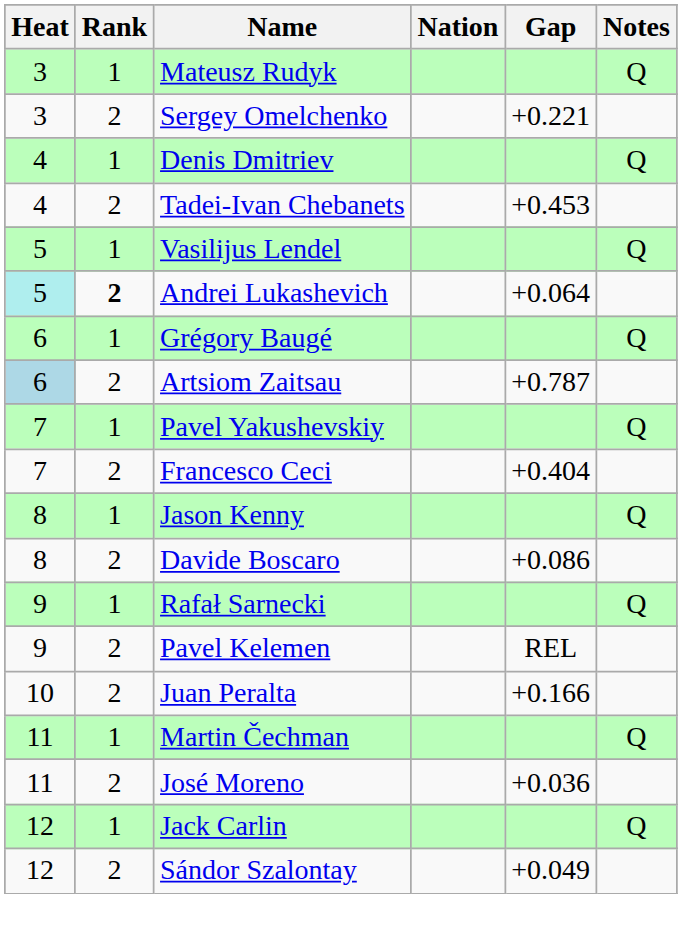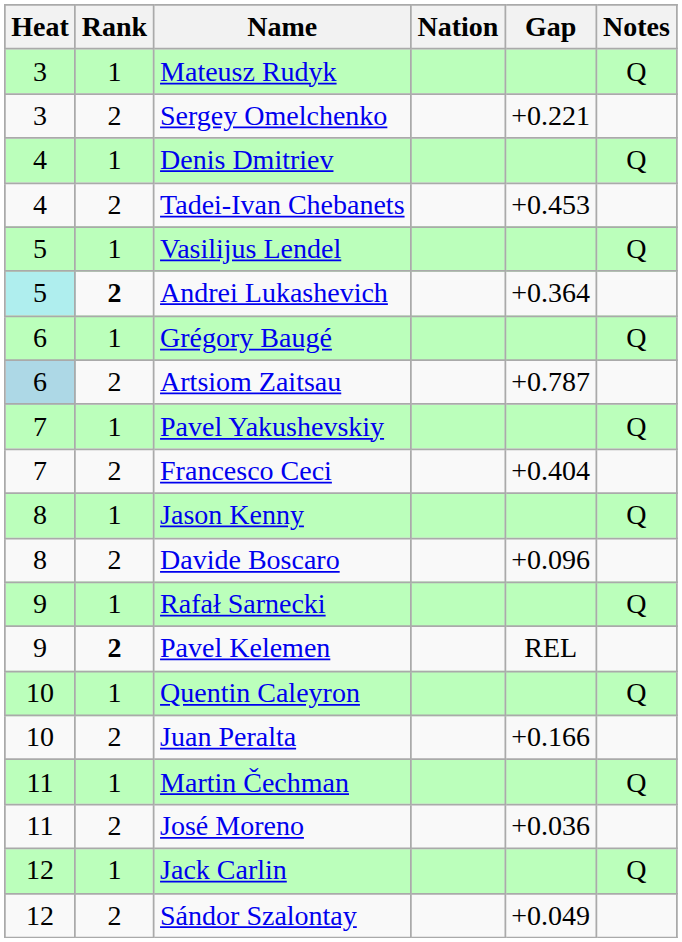 <table class="wikitable sortable" style="text-align:center">
 <tr>
 <th>Heat</th>
 <th>Rank</th>
 <th>Name</th>
 <th>Nation</th>
 <th>Gap</th>
 <th>Notes</th>
 </tr>
 <tr bgcolor=bbffbb>
 <td>3</td>
 <td>1</td>
 <td align=left><a href='#'>Mateusz Rudyk</a></td>
 <td align=left></td>
 <td></td>
 <td>Q</td>
 </tr>
 <tr>
 <td>3</td>
 <td>2</td>
 <td align=left><a href='#'>Sergey Omelchenko</a></td>
 <td align=left></td>
 <td>+0.221</td>
 <td></td>
 </tr>
 <tr bgcolor=bbffbb>
 <td>4</td>
 <td>1</td>
 <td align=left><a href='#'>Denis Dmitriev</a></td>
 <td align=left></td>
 <td></td>
 <td>Q</td>
 </tr>
 <tr>
 <td>4</td>
 <td>2</td>
 <td align=left><a href='#'>Tadei-Ivan Chebanets</a></td>
 <td align=left></td>
 <td>+0.453</td>
 <td></td>
 </tr>
 <tr bgcolor=bbffbb>
 <td>5</td>
 <td>1</td>
 <td align=left><a href='#'>Vasilijus Lendel</a></td>
 <td align=left></td>
 <td></td>
 <td>Q</td>
 </tr>
 <tr>
 <td style="background: paleturquoise;">5</td>
 <td><strong>2</strong></td>
 <td align=left><a href='#'>Andrei Lukashevich</a></td>
 <td align=left></td>
-<td>+0.064</td>
+<td>+0.364</td>
 <td></td>
 </tr>
 <tr bgcolor=bbffbb>
 <td>6</td>
 <td>1</td>
 <td align=left><a href='#'>Grégory Baugé</a></td>
 <td align=left></td>
 <td></td>
 <td>Q</td>
 </tr>
 <tr>
 <td style="background: lightblue;">6</td>
 <td>2</td>
 <td align=left><a href='#'>Artsiom Zaitsau</a></td>
 <td align=left></td>
 <td>+0.787</td>
 <td></td>
 </tr>
 <tr bgcolor=bbffbb>
 <td>7</td>
 <td>1</td>
 <td align=left><a href='#'>Pavel Yakushevskiy</a></td>
 <td align=left></td>
 <td></td>
 <td>Q</td>
 </tr>
 <tr>
 <td>7</td>
 <td>2</td>
 <td align=left><a href='#'>Francesco Ceci</a></td>
 <td align=left></td>
 <td>+0.404</td>
 <td></td>
 </tr>
 <tr bgcolor=bbffbb>
 <td>8</td>
 <td>1</td>
 <td align=left><a href='#'>Jason Kenny</a></td>
 <td align=left></td>
 <td></td>
 <td>Q</td>
 </tr>
 <tr>
 <td>8</td>
 <td>2</td>
 <td align=left><a href='#'>Davide Boscaro</a></td>
 <td align=left></td>
-<td>+0.086</td>
+<td>+0.096</td>
 <td></td>
 </tr>
 <tr bgcolor=bbffbb>
 <td>9</td>
 <td>1</td>
 <td align=left><a href='#'>Rafał Sarnecki</a></td>
 <td align=left></td>
 <td></td>
 <td>Q</td>
 </tr>
 <tr>
 <td>9</td>
-<td>2</td>
+<td><strong>2</strong></td>
 <td align=left><a href='#'>Pavel Kelemen</a></td>
 <td align=left></td>
 <td>REL</td>
 <td></td>
+</tr>
+<tr bgcolor=bbffbb>
+<td>10</td>
+<td>1</td>
+<td align=left><a href='#'>Quentin Caleyron</a></td>
+<td align=left></td>
+<td></td>
+<td>Q</td>
 </tr>
 <tr>
 <td>10</td>
 <td>2</td>
 <td align=left><a href='#'>Juan Peralta</a></td>
 <td align=left></td>
 <td>+0.166</td>
 <td></td>
 </tr>
 <tr bgcolor=bbffbb>
 <td>11</td>
 <td>1</td>
 <td align=left><a href='#'>Martin Čechman</a></td>
 <td align=left></td>
 <td></td>
 <td>Q</td>
 </tr>
 <tr>
 <td>11</td>
 <td>2</td>
 <td align=left><a href='#'>José Moreno</a></td>
 <td align=left></td>
 <td>+0.036</td>
 <td></td>
 </tr>
 <tr bgcolor=bbffbb>
 <td>12</td>
 <td>1</td>
 <td align=left><a href='#'>Jack Carlin</a></td>
 <td align=left></td>
 <td></td>
 <td>Q</td>
 </tr>
 <tr>
 <td>12</td>
 <td>2</td>
 <td align=left><a href='#'>Sándor Szalontay</a></td>
 <td align=left></td>
 <td>+0.049</td>
 <td></td>
 </tr>
 </table>
